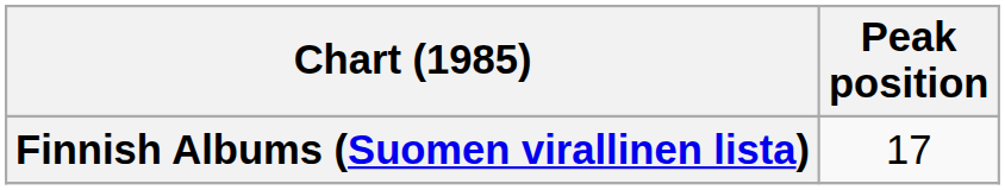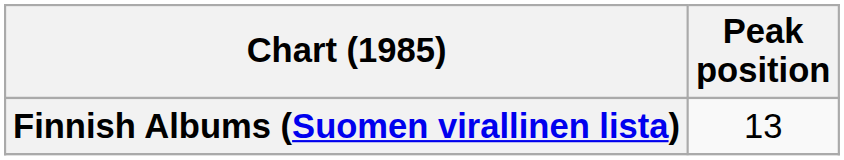 <table class="wikitable sortable plainrowheaders">
 <tr>
 <th scope="col">Chart (1985)</th>
 <th scope="col">Peak<br>position</th>
 </tr>
 <tr>
 </tr>
 <tr>
 </tr>
 <tr>
 <th scope="row">Finnish Albums (<a href='#'>Suomen virallinen lista</a>)</th>
-<td style="text-align:center;">17</td>
+<td style="text-align:center;">13</td>
 </tr>
 <tr>
 </tr>
 <tr>
 </tr>
 <tr>
 </tr>
 <tr>
 </tr>
 <tr>
 </tr>
 </table>
